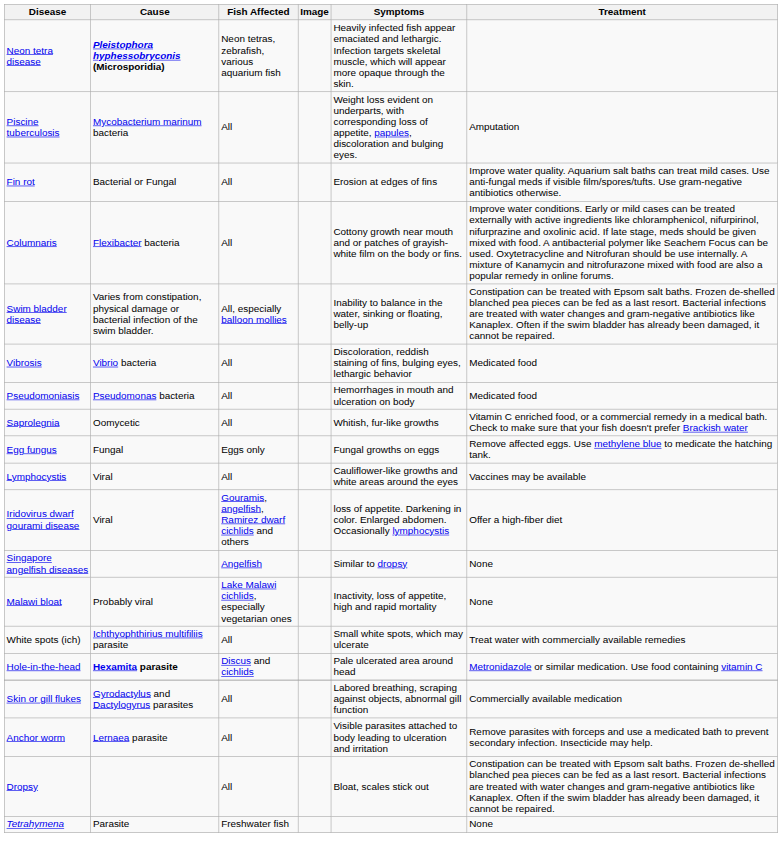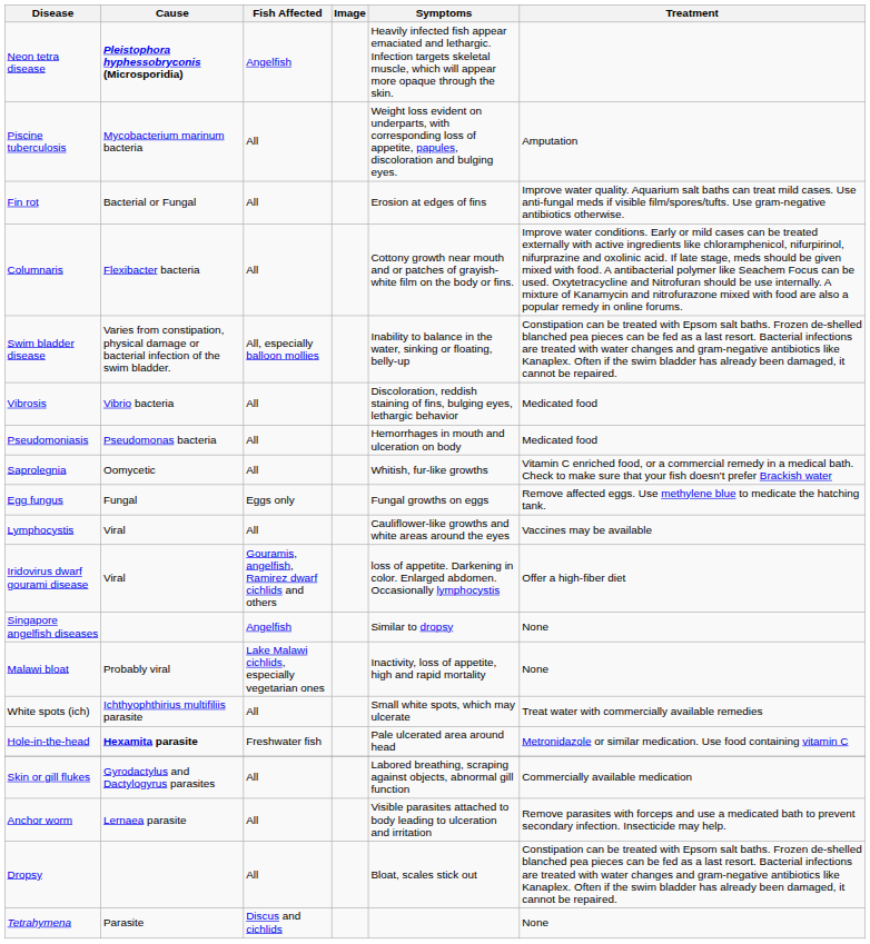 <table class="wikitable sortable">
 <tr>
 <th>Disease</th>
 <th>Cause</th>
 <th>Fish Affected</th>
 <th>Image</th>
 <th>Symptoms</th>
 <th>Treatment</th>
 </tr>
 <tr>
 <td><a href='#'>Neon tetra disease</a></td>
 <td><strong><em><a href='#'>Pleistophora hyphessobryconis</a></em> (Microsporidia)</strong></td>
-<td>Neon tetras, zebrafish, various aquarium fish</td>
+<td><a href='#'>Angelfish</a></td>
 <td></td>
 <td>Heavily infected fish appear emaciated and lethargic. Infection targets skeletal muscle, which will appear more opaque through the skin.</td>
 <td></td>
 </tr>
 <tr>
 <td><a href='#'>Piscine tuberculosis</a></td>
 <td><a href='#'>Mycobacterium marinum</a> bacteria</td>
 <td>All</td>
 <td></td>
 <td>Weight loss evident on underparts, with corresponding loss of appetite, <a href='#'>papules</a>, discoloration and bulging eyes.</td>
 <td>Amputation</td>
 </tr>
 <tr>
 <td><a href='#'>Fin rot</a></td>
 <td>Bacterial or Fungal</td>
 <td>All</td>
 <td></td>
 <td>Erosion at edges of fins</td>
 <td>Improve water quality. Aquarium salt baths can treat mild cases. Use anti-fungal meds if visible film/spores/tufts. Use gram-negative antibiotics otherwise.</td>
 </tr>
 <tr>
 <td><a href='#'>Columnaris</a></td>
 <td><a href='#'>Flexibacter</a> bacteria</td>
 <td>All</td>
 <td style="text-align:center;"></td>
 <td>Cottony growth near mouth and or patches of grayish-white film on the body or fins.</td>
 <td>Improve water conditions. Early or mild cases can be treated externally with active ingredients like chloramphenicol, nifurpirinol, nifurprazine and oxolinic acid. If late stage, meds should be given mixed with food. A antibacterial polymer like Seachem Focus can be used. Oxytetracycline and Nitrofuran should be use internally. A mixture of Kanamycin and nitrofurazone mixed with food are also a popular remedy in online forums.</td>
 </tr>
 <tr>
 <td><a href='#'>Swim bladder disease</a></td>
 <td>Varies from constipation, physical damage or bacterial infection of the swim bladder.</td>
 <td>All, especially <a href='#'>balloon mollies</a></td>
 <td></td>
 <td>Inability to balance in the water, sinking or floating, belly-up</td>
 <td>Constipation can be treated with Epsom salt baths. Frozen de-shelled blanched pea pieces can be fed as a last resort. Bacterial infections are treated with water changes and gram-negative antibiotics like Kanaplex. Often if the swim bladder has already been damaged, it cannot be repaired.</td>
 </tr>
 <tr>
 <td><a href='#'>Vibrosis</a></td>
 <td><a href='#'>Vibrio</a> bacteria</td>
 <td>All</td>
 <td></td>
 <td>Discoloration, reddish staining of fins, bulging eyes, lethargic behavior</td>
 <td>Medicated food</td>
 </tr>
 <tr>
 <td><a href='#'>Pseudomoniasis</a></td>
 <td><a href='#'>Pseudomonas</a> bacteria</td>
 <td>All</td>
 <td></td>
 <td>Hemorrhages in mouth and ulceration on body</td>
 <td>Medicated food</td>
 </tr>
 <tr>
 <td><a href='#'>Saprolegnia</a></td>
 <td>Oomycetic</td>
 <td>All</td>
 <td></td>
 <td>Whitish, fur-like growths</td>
 <td>Vitamin C enriched food, or a commercial remedy in a medical bath. Check to make sure that your fish doesn't prefer <a href='#'>Brackish water</a></td>
 </tr>
 <tr>
 <td><a href='#'>Egg fungus</a></td>
 <td>Fungal</td>
 <td>Eggs only</td>
 <td></td>
 <td>Fungal growths on eggs</td>
 <td>Remove affected eggs. Use <a href='#'>methylene blue</a> to medicate the hatching tank.</td>
 </tr>
 <tr>
 <td><a href='#'>Lymphocystis</a></td>
 <td>Viral</td>
 <td>All</td>
 <td></td>
 <td>Cauliflower-like growths and white areas around the eyes</td>
 <td>Vaccines may be available</td>
 </tr>
 <tr>
 <td><a href='#'>Iridovirus dwarf gourami disease</a></td>
 <td>Viral</td>
 <td><a href='#'>Gouramis</a>, <a href='#'>angelfish</a>, <a href='#'>Ramirez dwarf cichlids</a> and others</td>
 <td></td>
 <td>loss of appetite. Darkening in color. Enlarged abdomen. Occasionally <a href='#'>lymphocystis</a></td>
 <td>Offer a high-fiber diet</td>
 </tr>
 <tr>
 <td><a href='#'>Singapore angelfish diseases</a></td>
 <td></td>
 <td><a href='#'>Angelfish</a></td>
 <td></td>
 <td>Similar to <a href='#'>dropsy</a></td>
 <td>None</td>
 </tr>
 <tr>
 <td><a href='#'>Malawi bloat</a></td>
 <td>Probably viral</td>
 <td><a href='#'>Lake Malawi cichlids</a>, especially vegetarian ones</td>
 <td></td>
 <td>Inactivity, loss of appetite, high and rapid mortality</td>
 <td>None</td>
 </tr>
 <tr>
 <td>White spots (ich)</td>
 <td><a href='#'>Ichthyophthirius multifiliis</a> parasite</td>
 <td>All</td>
 <td></td>
 <td>Small white spots, which may ulcerate</td>
 <td>Treat water with commercially available remedies</td>
 </tr>
 <tr>
 <td><a href='#'>Hole-in-the-head</a></td>
 <td><strong><a href='#'>Hexamita</a> parasite</strong></td>
-<td><a href='#'>Discus</a> and <a href='#'>cichlids</a></td>
+<td>Freshwater fish</td>
 <td style="text-align:center;"></td>
 <td>Pale ulcerated area around head</td>
 <td><a href='#'>Metronidazole</a> or similar medication. Use food containing <a href='#'>vitamin C</a></td>
 </tr>
 <tr>
 </tr>
 <tr>
 <td><a href='#'>Skin or gill flukes</a></td>
 <td><a href='#'>Gyrodactylus</a> and <a href='#'>Dactylogyrus</a> parasites</td>
 <td>All</td>
 <td></td>
 <td>Labored breathing, scraping against objects, abnormal gill function</td>
 <td>Commercially available medication</td>
 </tr>
 <tr>
 <td><a href='#'>Anchor worm</a></td>
 <td><a href='#'>Lernaea</a> parasite</td>
 <td>All</td>
 <td></td>
 <td>Visible parasites attached to body leading to ulceration and irritation</td>
 <td>Remove parasites with forceps and use a medicated bath to prevent secondary infection. Insecticide may help.</td>
 </tr>
 <tr>
 <td><a href='#'>Dropsy</a></td>
 <td></td>
 <td>All</td>
 <td style="text-align:center;"></td>
 <td>Bloat, scales stick out</td>
 <td>Constipation can be treated with Epsom salt baths. Frozen de-shelled blanched pea pieces can be fed as a last resort. Bacterial infections are treated with water changes and gram-negative antibiotics like Kanaplex. Often if the swim bladder has already been damaged, it cannot be repaired.</td>
 </tr>
 <tr>
 <td><em><a href='#'>Tetrahymena</a> </em> </td>
 <td>Parasite</td>
-<td>Freshwater fish</td>
+<td><a href='#'>Discus</a> and <a href='#'>cichlids</a></td>
 <td></td>
 <td></td>
 <td>None</td>
 </tr>
 </table>
